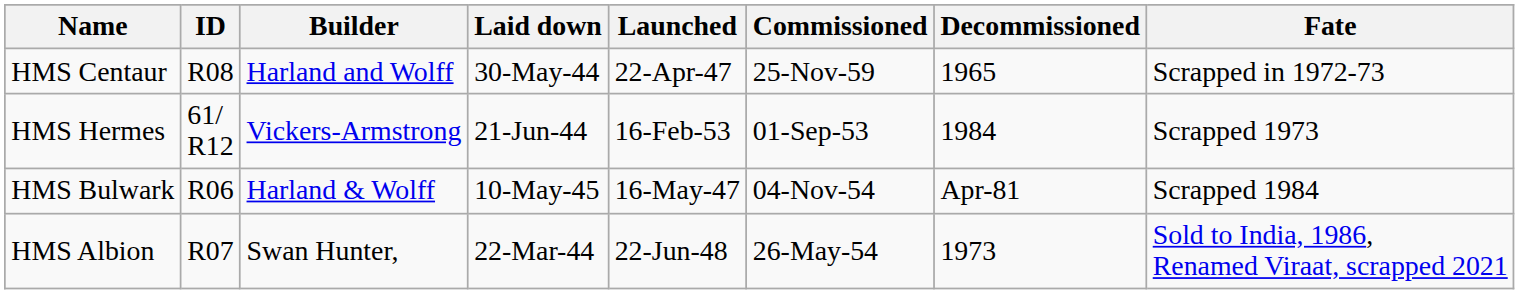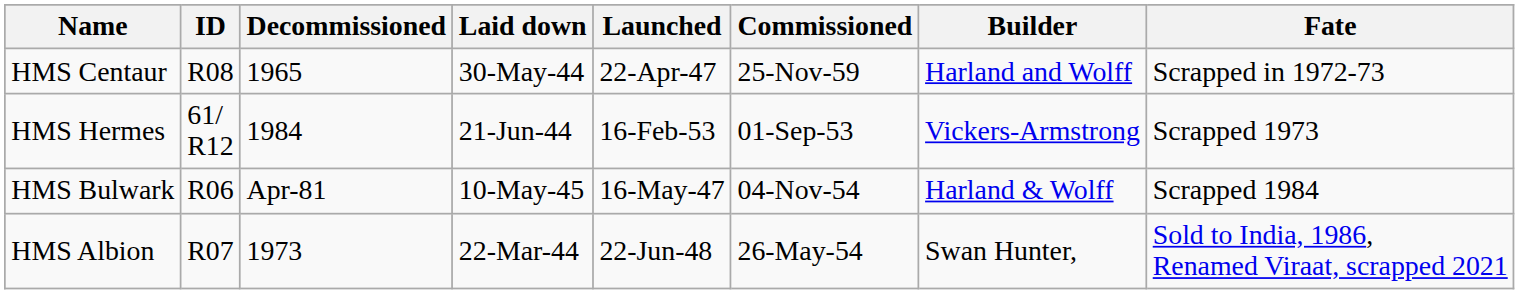 <table class="wikitable">
 <tr>
 <th>Name</th>
 <th>ID</th>
-<th>Builder</th>
+<th>Decommissioned</th>
 <th>Laid down</th>
 <th>Launched</th>
 <th>Commissioned</th>
-<th>Decommissioned</th>
+<th>Builder</th>
 <th>Fate</th>
 </tr>
 <tr>
 <td>HMS Centaur</td>
 <td>R08</td>
-<td><a href='#'>Harland and Wolff</a></td>
+<td>1965</td>
 <td>30-May-44</td>
 <td>22-Apr-47</td>
 <td>25-Nov-59</td>
-<td>1965</td>
+<td><a href='#'>Harland and Wolff</a></td>
 <td>Scrapped  in 1972-73</td>
 </tr>
 <tr>
 <td>HMS Hermes</td>
 <td>61/<br>R12</td>
-<td><a href='#'>Vickers-Armstrong</a></td>
+<td>1984</td>
 <td>21-Jun-44</td>
 <td>16-Feb-53</td>
 <td>01-Sep-53</td>
-<td>1984</td>
+<td><a href='#'>Vickers-Armstrong</a></td>
 <td>Scrapped  1973</td>
 </tr>
 <tr>
 <td>HMS Bulwark</td>
 <td>R06</td>
-<td><a href='#'>Harland & Wolff</a></td>
+<td>Apr-81</td>
 <td>10-May-45</td>
 <td>16-May-47</td>
 <td>04-Nov-54</td>
-<td>Apr-81</td>
+<td><a href='#'>Harland & Wolff</a></td>
 <td>Scrapped 1984</td>
 </tr>
 <tr>
 <td>HMS Albion</td>
 <td>R07</td>
-<td>Swan  Hunter,</td>
+<td>1973</td>
 <td>22-Mar-44</td>
 <td>22-Jun-48</td>
 <td>26-May-54</td>
-<td>1973</td>
+<td>Swan  Hunter,</td>
 <td><a href='#'>Sold to India,  1986</a>,<br><a href='#'>Renamed Viraat, scrapped 2021</a></td>
 </tr>
 </table>
